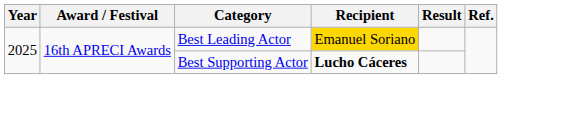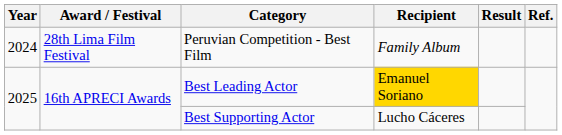 <table class="wikitable">
 <tr>
 <th>Year</th>
 <th>Award / Festival</th>
 <th>Category</th>
 <th>Recipient</th>
 <th>Result</th>
 <th>Ref.</th>
+</tr>
+<tr>
+<td>2024</td>
+<td><a href='#'>28th Lima Film Festival</a></td>
+<td>Peruvian Competition - Best Film</td>
+<td><em>Family Album</em></td>
+<td></td>
+<td></td>
 </tr>
 <tr>
 <td rowspan="2">2025</td>
 <td rowspan="2"><a href='#'>16th APRECI Awards</a></td>
 <td><a href='#'>Best Leading Actor</a></td>
 <td style="background: gold;">Emanuel Soriano</td>
 <td></td>
 <td rowspan="2"></td>
 </tr>
 <tr>
 <td><a href='#'>Best Supporting Actor</a></td>
-<td><strong>Lucho Cáceres</strong></td>
+<td>Lucho Cáceres</td>
 <td></td>
 </tr>
 </table>
